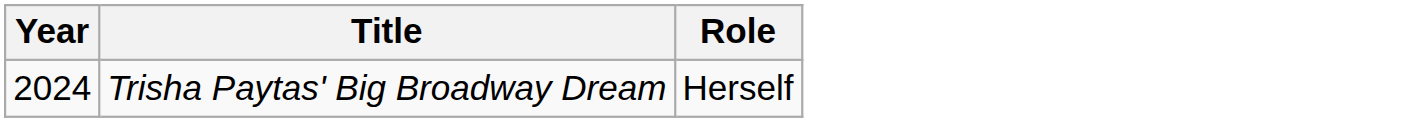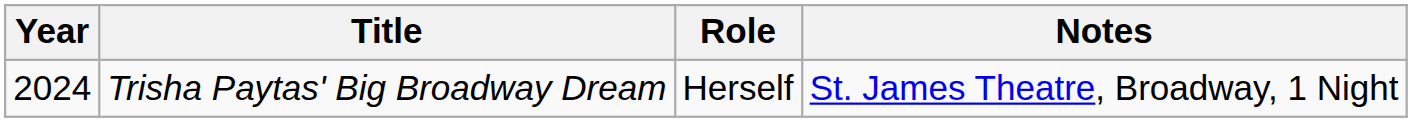 <table class="wikitable sortable">
 <tr>
 <th>Year</th>
 <th>Title</th>
 <th>Role</th>
+<th class="unsortable">Notes</th>
 </tr>
 <tr>
 <td>2024</td>
 <td><em>Trisha Paytas' Big Broadway Dream</em></td>
 <td>Herself</td>
+<td><a href='#'>St. James Theatre</a>, Broadway, 1 Night</td>
 </tr>
 </table>
